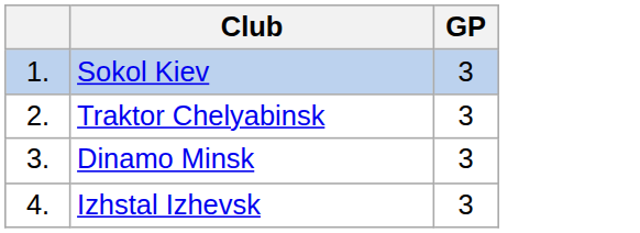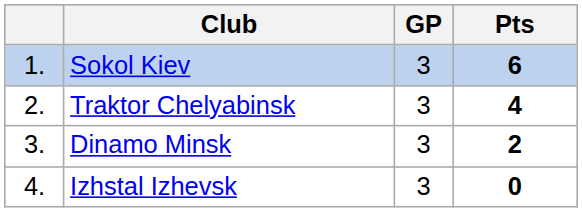 <table class="wikitable">
 <tr>
 <th width="30"></th>
 <th width="200">Club</th>
 <th width="30">GP</th>
+<th width="70">Pts</th>
 </tr>
 <tr bgcolor="#BCD2EE" align="center">
 <td>1.</td>
 <td align="left"><a href='#'>Sokol Kiev</a></td>
 <td>3</td>
+<td><strong>6</strong></td>
 </tr>
 <tr bgcolor="#FFFFFF" align="center">
 <td>2.</td>
 <td align="left"><a href='#'>Traktor Chelyabinsk</a></td>
 <td>3</td>
+<td><strong>4</strong></td>
 </tr>
 <tr bgcolor="#FFFFFF" align="center">
 <td>3.</td>
 <td align="left"><a href='#'>Dinamo Minsk</a></td>
 <td>3</td>
+<td><strong>2</strong></td>
 </tr>
 <tr bgcolor="#FFFFFF" align="center">
 <td>4.</td>
 <td align="left"><a href='#'>Izhstal Izhevsk</a></td>
 <td>3</td>
+<td><strong>0</strong></td>
 </tr>
 </table>
